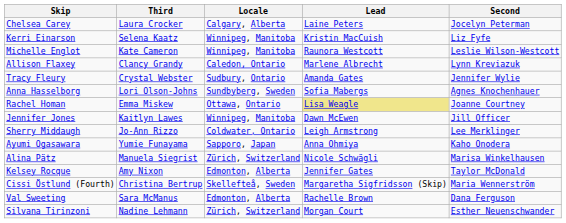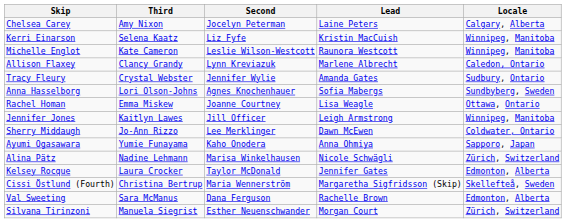 <table class=wikitable>
 <tr>
 <th>Skip</th>
 <th>Third</th>
+<th>Second</th>
+<th>Lead</th>
 <th>Locale</th>
-<th>Lead</th>
-<th>Second</th>
 </tr>
 <tr>
 <td><a href='#'>Chelsea Carey</a></td>
-<td><a href='#'>Laura Crocker</a></td>
+<td><a href='#'>Amy Nixon</a></td>
+<td><a href='#'>Jocelyn Peterman</a></td>
+<td><a href='#'>Laine Peters</a></td>
 <td> <a href='#'>Calgary</a>, <a href='#'>Alberta</a></td>
-<td><a href='#'>Laine Peters</a></td>
-<td><a href='#'>Jocelyn Peterman</a></td>
 </tr>
 <tr>
 <td><a href='#'>Kerri Einarson</a></td>
 <td><a href='#'>Selena Kaatz</a></td>
+<td><a href='#'>Liz Fyfe</a></td>
+<td><a href='#'>Kristin MacCuish</a></td>
 <td> <a href='#'>Winnipeg</a>, <a href='#'>Manitoba</a></td>
-<td><a href='#'>Kristin MacCuish</a></td>
-<td><a href='#'>Liz Fyfe</a></td>
 </tr>
 <tr>
 <td><a href='#'>Michelle Englot</a></td>
 <td><a href='#'>Kate Cameron</a></td>
+<td><a href='#'>Leslie Wilson-Westcott</a></td>
+<td><a href='#'>Raunora Westcott</a></td>
 <td> <a href='#'>Winnipeg</a>, <a href='#'>Manitoba</a></td>
-<td><a href='#'>Raunora Westcott</a></td>
-<td><a href='#'>Leslie Wilson-Westcott</a></td>
 </tr>
 <tr>
 <td><a href='#'>Allison Flaxey</a></td>
 <td><a href='#'>Clancy Grandy</a></td>
+<td><a href='#'>Lynn Kreviazuk</a></td>
+<td><a href='#'>Marlene Albrecht</a></td>
 <td> <a href='#'>Caledon, Ontario</a></td>
-<td><a href='#'>Marlene Albrecht</a></td>
-<td><a href='#'>Lynn Kreviazuk</a></td>
 </tr>
 <tr>
 <td><a href='#'>Tracy Fleury</a></td>
 <td><a href='#'>Crystal Webster</a></td>
+<td><a href='#'>Jennifer Wylie</a></td>
+<td><a href='#'>Amanda Gates</a></td>
 <td> <a href='#'>Sudbury</a>, <a href='#'>Ontario</a></td>
-<td><a href='#'>Amanda Gates</a></td>
-<td><a href='#'>Jennifer Wylie</a></td>
 </tr>
 <tr>
 <td><a href='#'>Anna Hasselborg</a></td>
 <td><a href='#'>Lori Olson-Johns</a></td>
+<td><a href='#'>Agnes Knochenhauer</a></td>
+<td><a href='#'>Sofia Mabergs</a></td>
 <td> <a href='#'>Sundbyberg</a>, <a href='#'>Sweden</a></td>
-<td><a href='#'>Sofia Mabergs</a></td>
-<td><a href='#'>Agnes Knochenhauer</a></td>
 </tr>
 <tr>
 <td><a href='#'>Rachel Homan</a></td>
 <td><a href='#'>Emma Miskew</a></td>
+<td><a href='#'>Joanne Courtney</a></td>
+<td><a href='#'>Lisa Weagle</a></td>
 <td> <a href='#'>Ottawa</a>, <a href='#'>Ontario</a></td>
-<td style="background: khaki;"><a href='#'>Lisa Weagle</a></td>
-<td><a href='#'>Joanne Courtney</a></td>
 </tr>
 <tr>
 <td><a href='#'>Jennifer Jones</a></td>
 <td><a href='#'>Kaitlyn Lawes</a></td>
+<td><a href='#'>Jill Officer</a></td>
+<td><a href='#'>Leigh Armstrong</a></td>
 <td> <a href='#'>Winnipeg</a>, <a href='#'>Manitoba</a></td>
-<td><a href='#'>Dawn McEwen</a></td>
-<td><a href='#'>Jill Officer</a></td>
 </tr>
 <tr>
 <td><a href='#'>Sherry Middaugh</a></td>
 <td><a href='#'>Jo-Ann Rizzo</a></td>
+<td><a href='#'>Lee Merklinger</a></td>
+<td><a href='#'>Dawn McEwen</a></td>
 <td> <a href='#'>Coldwater, Ontario</a></td>
-<td><a href='#'>Leigh Armstrong</a></td>
-<td><a href='#'>Lee Merklinger</a></td>
 </tr>
 <tr>
 <td><a href='#'>Ayumi Ogasawara</a></td>
 <td><a href='#'>Yumie Funayama</a></td>
+<td><a href='#'>Kaho Onodera</a></td>
+<td><a href='#'>Anna Ohmiya</a></td>
 <td> <a href='#'>Sapporo</a>, <a href='#'>Japan</a></td>
-<td><a href='#'>Anna Ohmiya</a></td>
-<td><a href='#'>Kaho Onodera</a></td>
 </tr>
 <tr>
 <td><a href='#'>Alina Pätz</a></td>
-<td><a href='#'>Manuela Siegrist</a></td>
+<td><a href='#'>Nadine Lehmann</a></td>
+<td><a href='#'>Marisa Winkelhausen</a></td>
+<td><a href='#'>Nicole Schwägli</a></td>
 <td> <a href='#'>Zürich</a>, <a href='#'>Switzerland</a></td>
-<td><a href='#'>Nicole Schwägli</a></td>
-<td><a href='#'>Marisa Winkelhausen</a></td>
 </tr>
 <tr>
 <td><a href='#'>Kelsey Rocque</a></td>
-<td><a href='#'>Amy Nixon</a></td>
+<td><a href='#'>Laura Crocker</a></td>
+<td><a href='#'>Taylor McDonald</a></td>
+<td><a href='#'>Jennifer Gates</a></td>
 <td> <a href='#'>Edmonton</a>, <a href='#'>Alberta</a></td>
-<td><a href='#'>Jennifer Gates</a></td>
-<td><a href='#'>Taylor McDonald</a></td>
 </tr>
 <tr>
 <td><a href='#'>Cissi Östlund</a> (Fourth)</td>
 <td><a href='#'>Christina Bertrup</a></td>
+<td><a href='#'>Maria Wennerström</a></td>
+<td><a href='#'>Margaretha Sigfridsson</a> (Skip)</td>
 <td> <a href='#'>Skellefteå</a>, <a href='#'>Sweden</a></td>
-<td><a href='#'>Margaretha Sigfridsson</a> (Skip)</td>
-<td><a href='#'>Maria Wennerström</a></td>
 </tr>
 <tr>
 <td><a href='#'>Val Sweeting</a></td>
 <td><a href='#'>Sara McManus</a></td>
+<td><a href='#'>Dana Ferguson</a></td>
+<td><a href='#'>Rachelle Brown</a></td>
 <td> <a href='#'>Edmonton</a>, <a href='#'>Alberta</a></td>
-<td><a href='#'>Rachelle Brown</a></td>
-<td><a href='#'>Dana Ferguson</a></td>
 </tr>
 <tr>
 <td><a href='#'>Silvana Tirinzoni</a></td>
-<td><a href='#'>Nadine Lehmann</a></td>
+<td><a href='#'>Manuela Siegrist</a></td>
+<td><a href='#'>Esther Neuenschwander</a></td>
+<td><a href='#'>Morgan Court</a></td>
 <td> <a href='#'>Zürich</a>, <a href='#'>Switzerland</a></td>
-<td><a href='#'>Morgan Court</a></td>
-<td><a href='#'>Esther Neuenschwander</a></td>
 </tr>
 </table>
